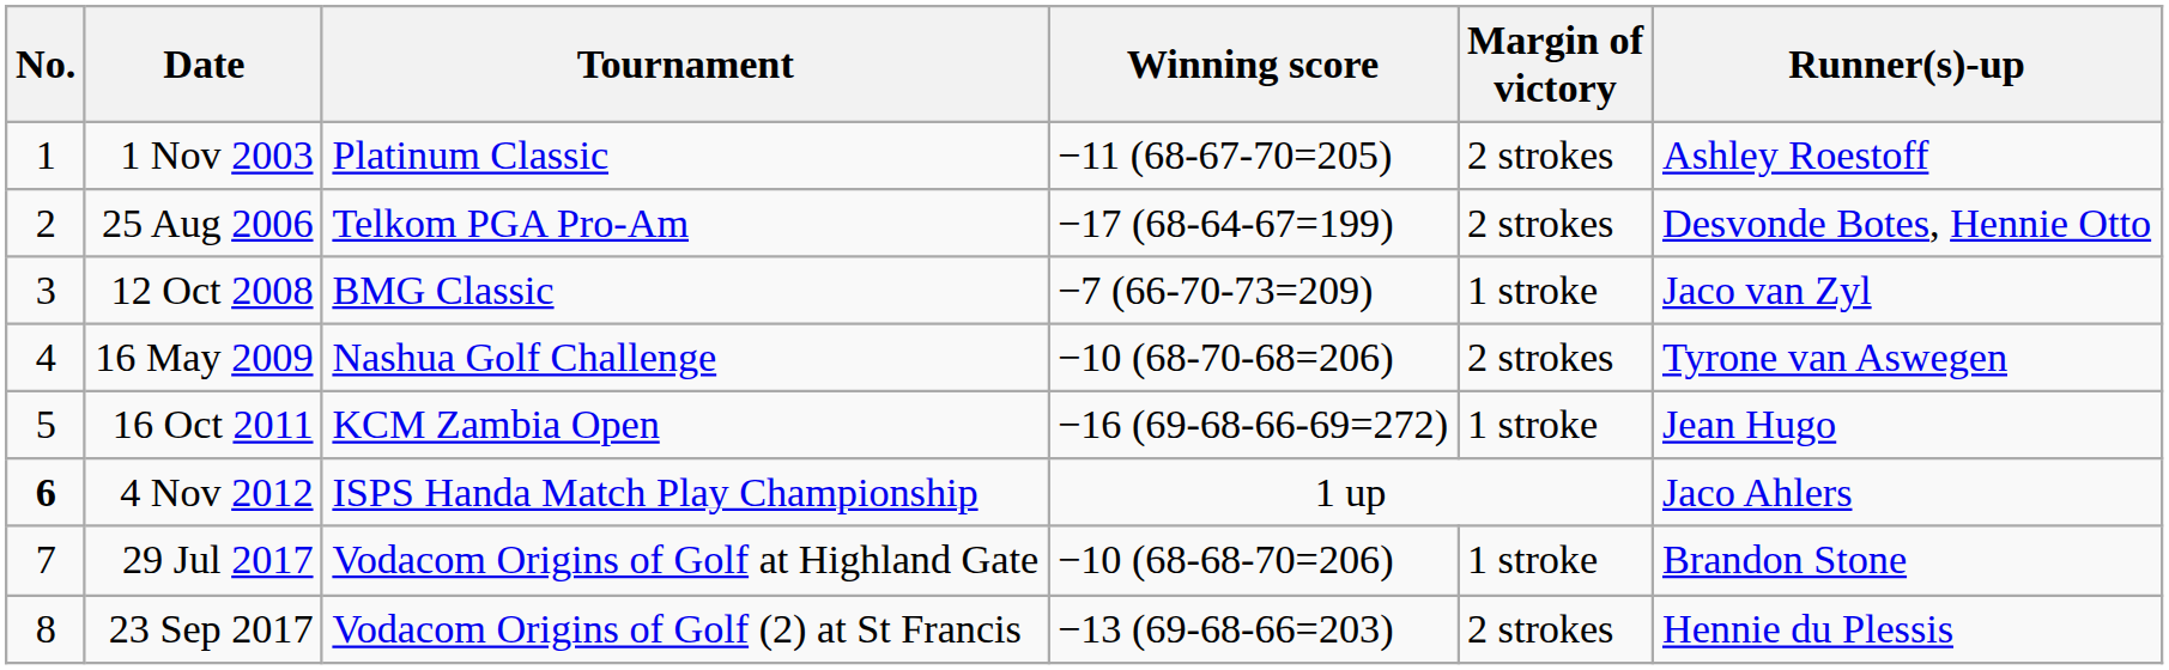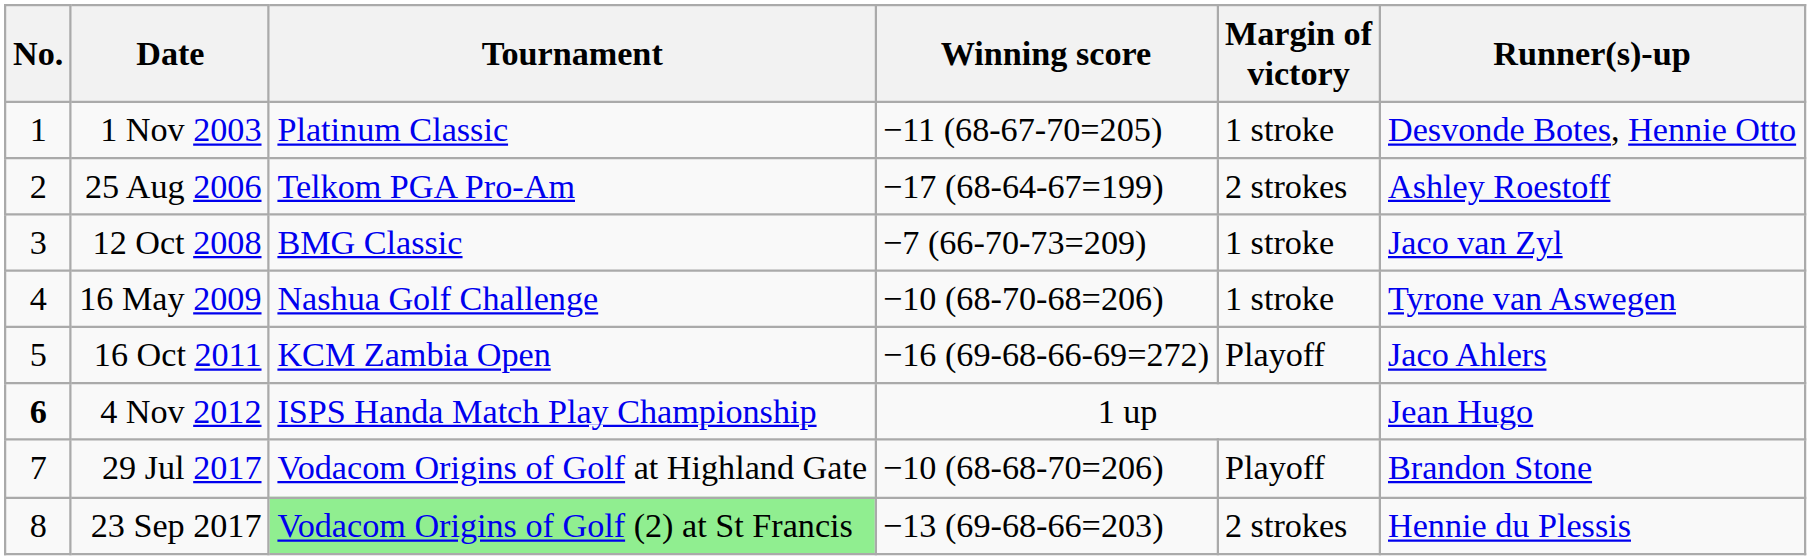 <table class="wikitable" style="font-size:95%;">
 <tr>
 <th>No.</th>
 <th>Date</th>
 <th>Tournament</th>
 <th>Winning score</th>
 <th>Margin of<br>victory</th>
 <th>Runner(s)-up</th>
 </tr>
 <tr>
 <td align=center>1</td>
 <td align=right>1 Nov <a href='#'>2003</a></td>
 <td><a href='#'>Platinum Classic</a></td>
 <td>−11 (68-67-70=205)</td>
-<td>2 strokes</td>
-<td> <a href='#'>Ashley Roestoff</a></td>
+<td>1 stroke</td>
+<td> <a href='#'>Desvonde Botes</a>,  <a href='#'>Hennie Otto</a></td>
 </tr>
 <tr>
 <td align=center>2</td>
 <td align=right>25 Aug <a href='#'>2006</a></td>
 <td><a href='#'>Telkom PGA Pro-Am</a></td>
 <td>−17 (68-64-67=199)</td>
 <td>2 strokes</td>
-<td> <a href='#'>Desvonde Botes</a>,  <a href='#'>Hennie Otto</a></td>
+<td> <a href='#'>Ashley Roestoff</a></td>
 </tr>
 <tr>
 <td align=center>3</td>
 <td align=right>12 Oct <a href='#'>2008</a></td>
 <td><a href='#'>BMG Classic</a></td>
 <td>−7 (66-70-73=209)</td>
 <td>1 stroke</td>
 <td> <a href='#'>Jaco van Zyl</a></td>
 </tr>
 <tr>
 <td align=center>4</td>
 <td align=right>16 May <a href='#'>2009</a></td>
 <td><a href='#'>Nashua Golf Challenge</a></td>
 <td>−10 (68-70-68=206)</td>
-<td>2 strokes</td>
+<td>1 stroke</td>
 <td> <a href='#'>Tyrone van Aswegen</a></td>
 </tr>
 <tr>
 <td align=center>5</td>
 <td align=right>16 Oct <a href='#'>2011</a></td>
 <td><a href='#'>KCM Zambia Open</a></td>
 <td>−16 (69-68-66-69=272)</td>
-<td>1 stroke</td>
-<td> <a href='#'>Jean Hugo</a></td>
+<td>Playoff</td>
+<td> <a href='#'>Jaco Ahlers</a></td>
 </tr>
 <tr>
 <td align=center><strong>6</strong></td>
 <td align=right>4 Nov <a href='#'>2012</a></td>
 <td><a href='#'>ISPS Handa Match Play Championship</a></td>
 <td colspan=2 align=center>1 up</td>
-<td> <a href='#'>Jaco Ahlers</a></td>
+<td> <a href='#'>Jean Hugo</a></td>
 </tr>
 <tr>
 <td align=center>7</td>
 <td align=right>29 Jul <a href='#'>2017</a></td>
 <td><a href='#'>Vodacom Origins of Golf</a> at Highland Gate</td>
 <td>−10 (68-68-70=206)</td>
-<td>1 stroke</td>
+<td>Playoff</td>
 <td> <a href='#'>Brandon Stone</a></td>
 </tr>
 <tr>
 <td align=center>8</td>
 <td align=right>23 Sep 2017</td>
-<td><a href='#'>Vodacom Origins of Golf</a> (2) at St Francis</td>
+<td style="background: lightgreen;"><a href='#'>Vodacom Origins of Golf</a> (2) at St Francis</td>
 <td>−13 (69-68-66=203)</td>
 <td>2 strokes</td>
 <td> <a href='#'>Hennie du Plessis</a></td>
 </tr>
 </table>
